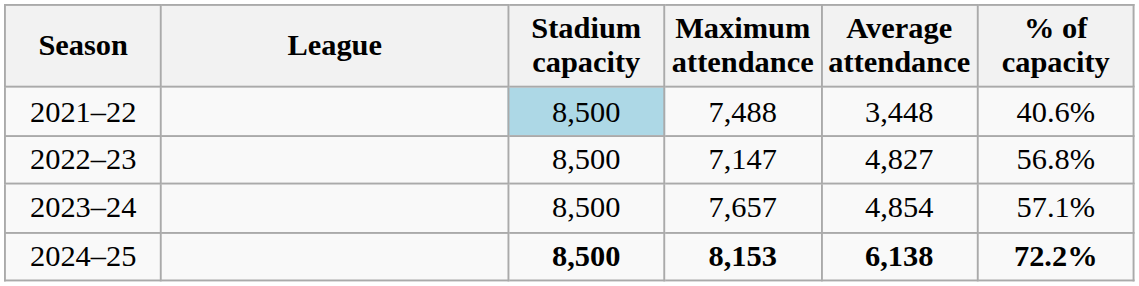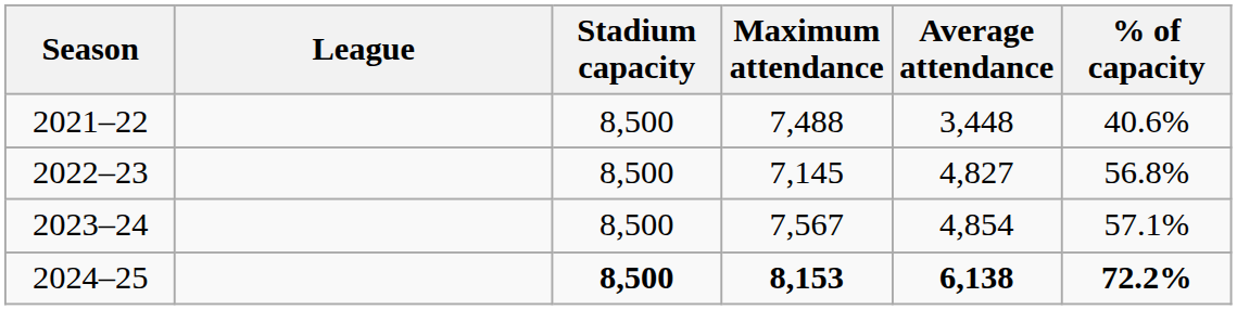 <table class="wikitable" style="text-align:center;">
 <tr>
 <th style="width:75px;">Season</th>
 <th style="width:175px;">League</th>
 <th style="width:75px;">Stadium capacity</th>
 <th style="width:75px;">Maximum attendance</th>
 <th style="width:75px;">Average attendance</th>
 <th style="width:75px;">% of capacity</th>
 </tr>
 <tr>
 <td>2021–22</td>
 <td></td>
-<td style="background: lightblue;">8,500</td>
+<td>8,500</td>
 <td>7,488</td>
 <td>3,448</td>
 <td>40.6%</td>
 </tr>
 <tr>
 <td>2022–23</td>
 <td></td>
 <td>8,500</td>
-<td>7,147</td>
+<td>7,145</td>
 <td>4,827</td>
 <td>56.8%</td>
 </tr>
 <tr>
 <td>2023–24</td>
 <td></td>
 <td>8,500</td>
-<td>7,657</td>
+<td>7,567</td>
 <td>4,854</td>
 <td>57.1%</td>
 </tr>
 <tr>
 <td>2024–25</td>
 <td></td>
 <td><strong>8,500</strong></td>
 <td><strong>8,153</strong></td>
 <td><strong>6,138</strong></td>
 <td><strong>72.2%</strong></td>
 </tr>
 </table>
